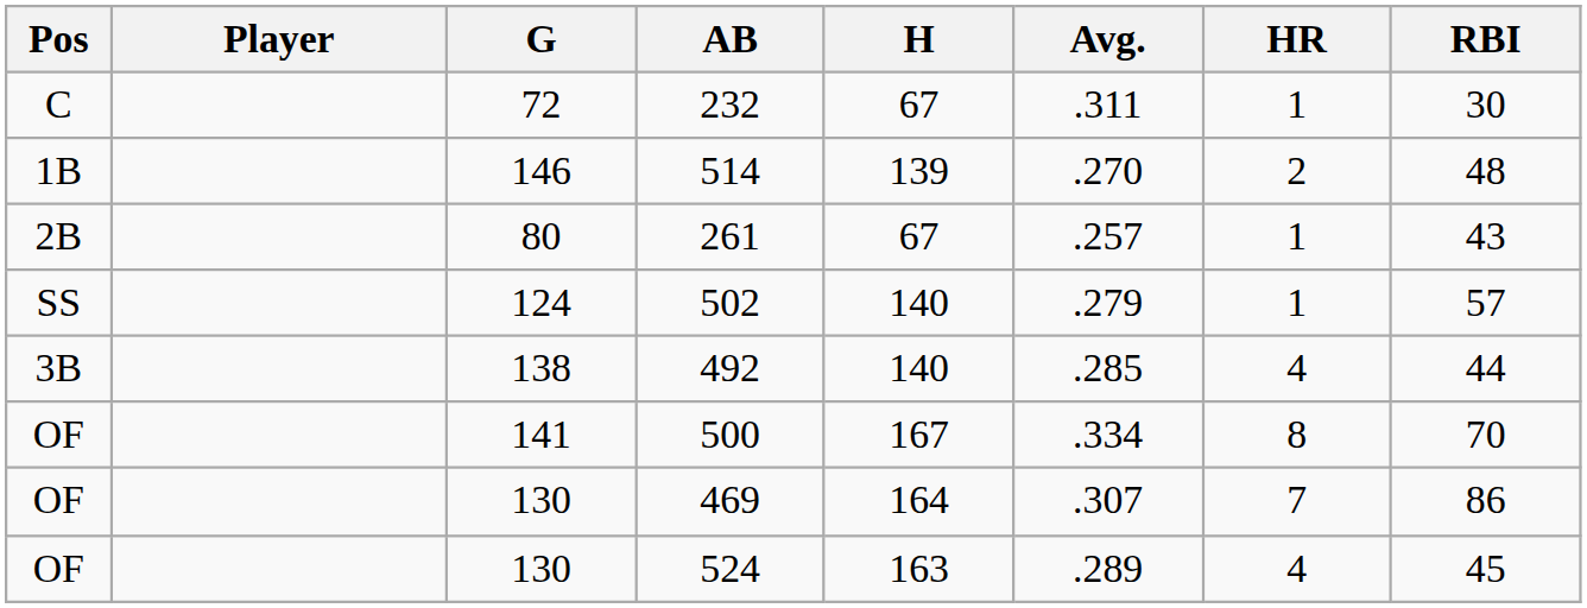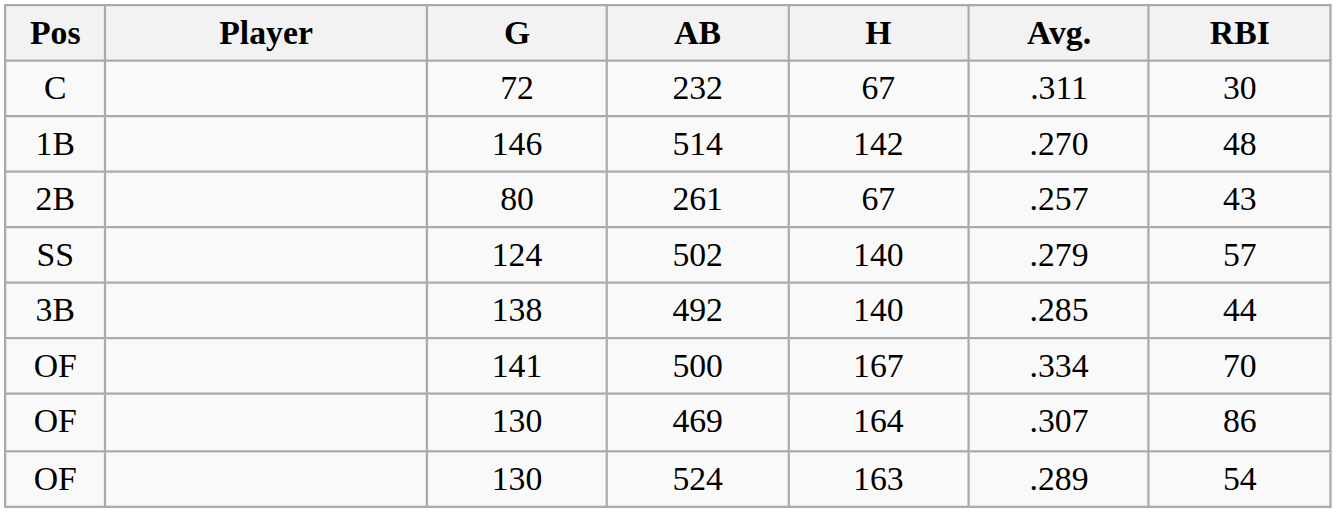 <table class="wikitable sortable" style="text-align:center; font-size: 95%;">
 <tr>
 <th bgcolor="#DDDDFF" width="5%">Pos</th>
 <th bgcolor="#DDDDFF" width="16%">Player</th>
 <th bgcolor="#DDDDFF" width="9%">G</th>
 <th bgcolor="#DDDDFF" width="9%">AB</th>
 <th bgcolor="#DDDDFF" width="9%">H</th>
 <th bgcolor="#DDDDFF" width="9%">Avg.</th>
-<th bgcolor="#DDDDFF" width="9%">HR</th>
 <th bgcolor="#DDDDFF" width="9%">RBI</th>
 </tr>
 <tr>
 <td>C</td>
 <td></td>
 <td>72</td>
 <td>232</td>
 <td>67</td>
 <td>.311</td>
-<td>1</td>
 <td>30</td>
 </tr>
 <tr>
 <td>1B</td>
 <td></td>
 <td>146</td>
 <td>514</td>
-<td>139</td>
+<td>142</td>
 <td>.270</td>
-<td>2</td>
 <td>48</td>
 </tr>
 <tr>
 <td>2B</td>
 <td></td>
 <td>80</td>
 <td>261</td>
 <td>67</td>
 <td>.257</td>
-<td>1</td>
 <td>43</td>
 </tr>
 <tr>
 <td>SS</td>
 <td></td>
 <td>124</td>
 <td>502</td>
 <td>140</td>
 <td>.279</td>
-<td>1</td>
 <td>57</td>
 </tr>
 <tr>
 <td>3B</td>
 <td></td>
 <td>138</td>
 <td>492</td>
 <td>140</td>
 <td>.285</td>
-<td>4</td>
 <td>44</td>
 </tr>
 <tr>
 <td>OF</td>
 <td></td>
 <td>141</td>
 <td>500</td>
 <td>167</td>
 <td>.334</td>
-<td>8</td>
 <td>70</td>
 </tr>
 <tr>
 <td>OF</td>
 <td></td>
 <td>130</td>
 <td>469</td>
 <td>164</td>
 <td>.307</td>
-<td>7</td>
 <td>86</td>
 </tr>
 <tr>
 <td>OF</td>
 <td></td>
 <td>130</td>
 <td>524</td>
 <td>163</td>
 <td>.289</td>
-<td>4</td>
-<td>45</td>
+<td>54</td>
 </tr>
 </table>
